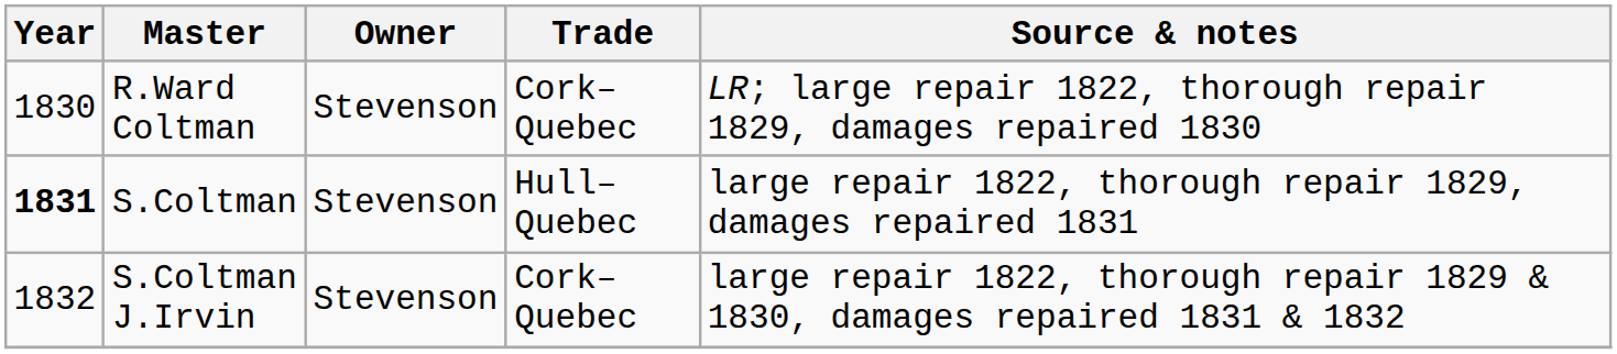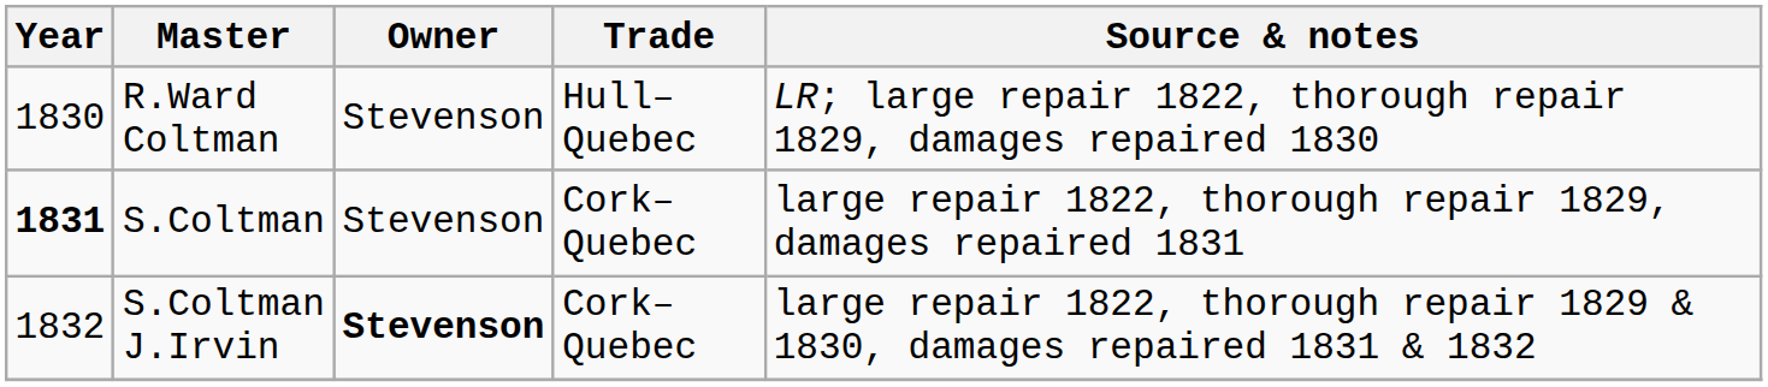 <table class=" wikitable">
 <tr>
 <th>Year</th>
 <th>Master</th>
 <th>Owner</th>
 <th>Trade</th>
 <th>Source & notes</th>
 </tr>
 <tr>
 <td>1830</td>
 <td>R.Ward<br>Coltman</td>
 <td>Stevenson</td>
-<td>Cork–Quebec</td>
+<td>Hull–Quebec</td>
 <td><em>LR</em>; large repair 1822, thorough repair 1829, damages repaired 1830</td>
 </tr>
 <tr>
 <td><strong>1831</strong></td>
 <td>S.Coltman</td>
 <td>Stevenson</td>
-<td>Hull–Quebec</td>
+<td>Cork–Quebec</td>
 <td>large repair 1822, thorough repair 1829, damages repaired 1831</td>
 </tr>
 <tr>
 <td>1832</td>
 <td>S.Coltman<br>J.Irvin</td>
-<td>Stevenson</td>
+<td><strong>Stevenson</strong></td>
 <td>Cork–Quebec</td>
 <td>large repair 1822, thorough repair 1829 & 1830, damages repaired 1831 & 1832</td>
 </tr>
 <tr>
 </tr>
 </table>
